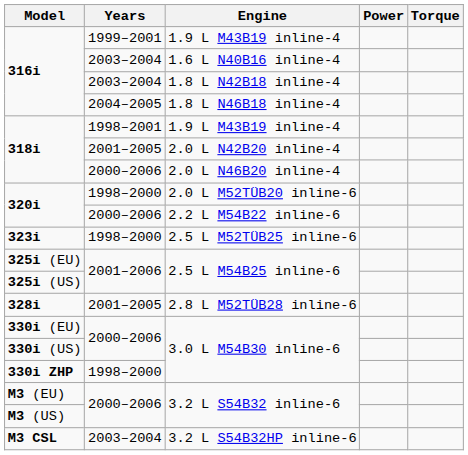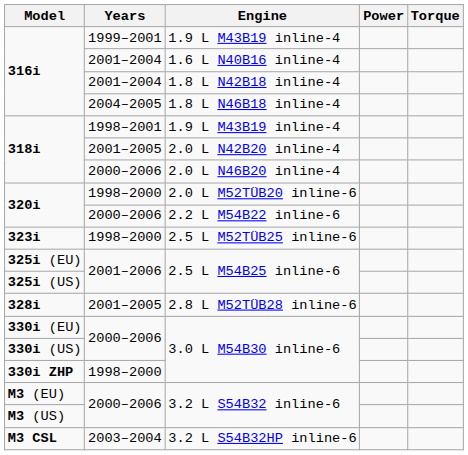 <table class="wikitable sortable">
 <tr style="vertical-align:middle;">
 <th>Model</th>
 <th>Years</th>
 <th>Engine</th>
 <th>Power</th>
 <th>Torque</th>
 </tr>
 <tr>
 <td rowspan="4"><strong>316i</strong></td>
 <td>1999–2001</td>
 <td>1.9 L <a href='#'>M43B19</a> inline-4</td>
 <td></td>
 <td></td>
 </tr>
 <tr>
-<td>2003–2004</td>
+<td>2001–2004</td>
 <td>1.6 L <a href='#'>N40B16</a> inline-4</td>
 <td></td>
 <td></td>
 </tr>
 <tr>
-<td>2003–2004</td>
+<td>2001–2004</td>
 <td>1.8 L <a href='#'>N42B18</a> inline-4</td>
 <td></td>
 <td></td>
 </tr>
 <tr>
 <td>2004–2005</td>
 <td>1.8 L <a href='#'>N46B18</a> inline-4</td>
 <td></td>
 <td></td>
 </tr>
 <tr>
 <td rowspan=3><strong>318i</strong></td>
 <td>1998–2001</td>
 <td>1.9 L <a href='#'>M43B19</a> inline-4</td>
 <td></td>
 <td></td>
 </tr>
 <tr>
 <td>2001–2005</td>
 <td>2.0 L <a href='#'>N42B20</a> inline-4</td>
 <td></td>
 <td></td>
 </tr>
 <tr>
 <td>2000–2006</td>
 <td>2.0 L <a href='#'>N46B20</a> inline-4</td>
 <td></td>
 <td></td>
 </tr>
 <tr>
 <td rowspan="2"><strong>320i</strong></td>
 <td>1998–2000</td>
 <td>2.0 L <a href='#'>M52TÜB20</a> inline-6</td>
 <td></td>
 <td></td>
 </tr>
 <tr>
 <td>2000–2006</td>
 <td>2.2 L <a href='#'>M54B22</a> inline-6</td>
 <td></td>
 <td></td>
 </tr>
 <tr>
 <td><strong>323i</strong></td>
 <td>1998–2000</td>
 <td>2.5 L <a href='#'>M52TÜB25</a> inline-6</td>
 <td></td>
 <td></td>
 </tr>
 <tr>
 <td><strong>325i</strong> (EU)</td>
 <td rowspan=2>2001–2006</td>
 <td rowspan=2>2.5 L <a href='#'>M54B25</a> inline-6</td>
 <td></td>
 <td></td>
 </tr>
 <tr>
 <td><strong>325i</strong> (US)</td>
 <td></td>
 <td></td>
 </tr>
 <tr>
 <td><strong>328i</strong></td>
 <td>2001–2005</td>
 <td>2.8 L <a href='#'>M52TÜB28</a> inline-6</td>
 <td></td>
 <td></td>
 </tr>
 <tr>
 <td><strong>330i</strong> (EU)</td>
 <td rowspan=2>2000–2006</td>
 <td rowspan=3>3.0 L <a href='#'>M54B30</a> inline-6</td>
 <td></td>
 <td></td>
 </tr>
 <tr>
 <td><strong>330i</strong> (US)</td>
 <td></td>
 <td></td>
 </tr>
 <tr>
 <td><strong>330i ZHP</strong></td>
 <td>1998–2000</td>
 <td></td>
 <td></td>
 </tr>
 <tr>
 <td><strong>M3</strong> (EU)</td>
 <td rowspan=2>2000–2006</td>
 <td rowspan="2">3.2 L <a href='#'>S54B32</a> inline-6</td>
 <td></td>
 <td></td>
 </tr>
 <tr>
 <td><strong>M3</strong> (US)</td>
 <td></td>
 <td></td>
 </tr>
 <tr>
 <td><strong>M3 CSL</strong></td>
 <td>2003–2004</td>
 <td>3.2 L <a href='#'>S54B32HP</a> inline-6</td>
 <td></td>
 <td></td>
 </tr>
 </table>
